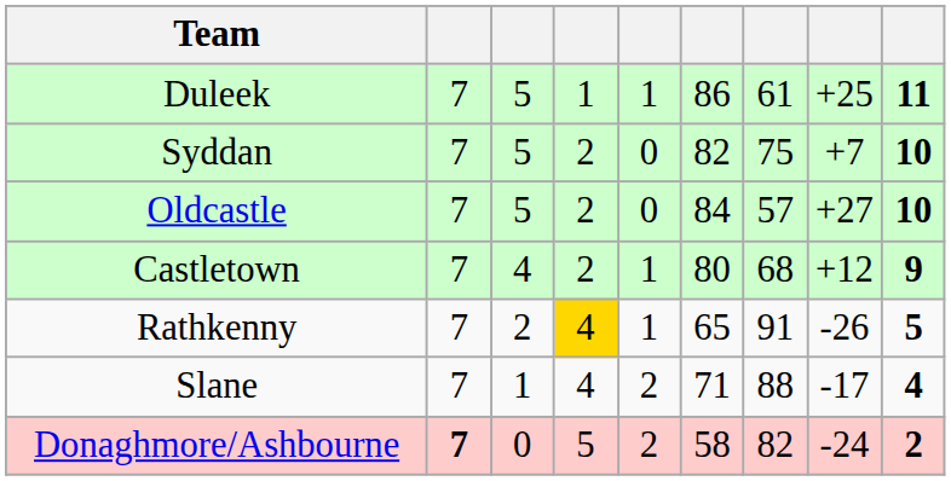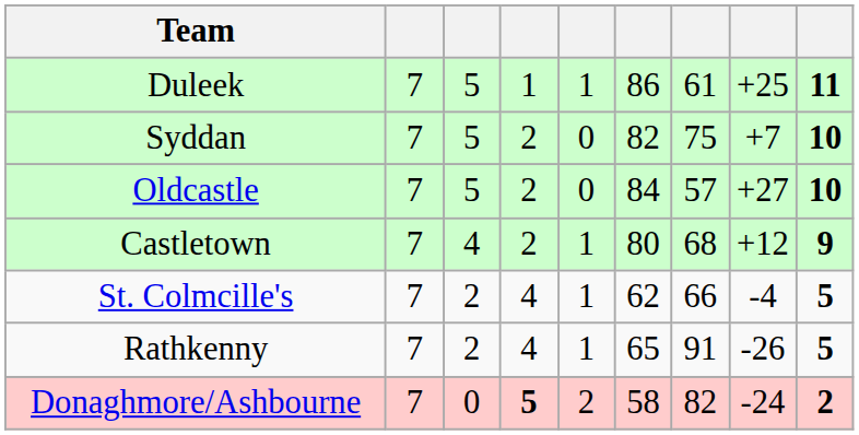 <table class="wikitable" style="text-align:center">
 <tr>
 <th width="175">Team</th>
 <th width="20"></th>
 <th width="20"></th>
 <th width="20"></th>
 <th width="20"></th>
 <th width="20"></th>
 <th width="20"></th>
 <th width="20"></th>
 <th width="20"></th>
 </tr>
 <tr style="background:#cfc;">
 <td>Duleek</td>
 <td>7</td>
 <td>5</td>
 <td>1</td>
 <td>1</td>
 <td>86</td>
 <td>61</td>
 <td>+25</td>
 <td><strong>11</strong></td>
 </tr>
 <tr style="background:#cfc;">
 <td>Syddan</td>
 <td>7</td>
 <td>5</td>
 <td>2</td>
 <td>0</td>
 <td>82</td>
 <td>75</td>
 <td>+7</td>
 <td><strong>10</strong></td>
 </tr>
 <tr style="background:#cfc;">
 <td><a href='#'>Oldcastle</a></td>
 <td>7</td>
 <td>5</td>
 <td>2</td>
 <td>0</td>
 <td>84</td>
 <td>57</td>
 <td>+27</td>
 <td><strong>10</strong></td>
 </tr>
 <tr style="background:#cfc;">
 <td>Castletown</td>
 <td>7</td>
 <td>4</td>
 <td>2</td>
 <td>1</td>
 <td>80</td>
 <td>68</td>
 <td>+12</td>
 <td><strong>9</strong></td>
 </tr>
 <tr>
+<td><a href='#'>St. Colmcille's</a></td>
+<td>7</td>
+<td>2</td>
+<td>4</td>
+<td>1</td>
+<td>62</td>
+<td>66</td>
+<td>-4</td>
+<td><strong>5</strong></td>
+</tr>
+<tr>
 <td>Rathkenny</td>
 <td>7</td>
 <td>2</td>
-<td style="background: gold;">4</td>
+<td>4</td>
 <td>1</td>
 <td>65</td>
 <td>91</td>
 <td>-26</td>
 <td><strong>5</strong></td>
 </tr>
-<tr>
-<td>Slane</td>
-<td>7</td>
-<td>1</td>
-<td>4</td>
-<td>2</td>
-<td>71</td>
-<td>88</td>
-<td>-17</td>
-<td><strong>4</strong></td>
-</tr>
 <tr style="background:#fcc;">
 <td><a href='#'>Donaghmore/Ashbourne</a></td>
-<td><strong>7</strong></td>
+<td>7</td>
 <td>0</td>
-<td>5</td>
+<td><strong>5</strong></td>
 <td>2</td>
 <td>58</td>
 <td>82</td>
 <td>-24</td>
 <td><strong>2</strong></td>
 </tr>
 </table>
